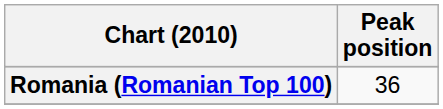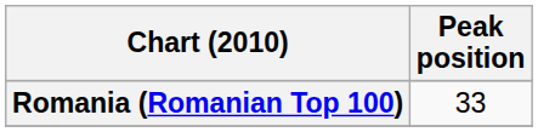 <table class="wikitable plainrowheaders sortable" style="text-align:center;">
 <tr>
 <th scope="col">Chart (2010)</th>
 <th scope="col">Peak<br>position</th>
 </tr>
 <tr>
 </tr>
 <tr>
 </tr>
 <tr>
 </tr>
 <tr>
 </tr>
 <tr>
 </tr>
 <tr>
 <th scope="row">Romania (<a href='#'>Romanian Top 100</a>)</th>
-<td>36</td>
+<td>33</td>
 </tr>
 <tr>
 </tr>
 <tr>
 </tr>
 </table>
